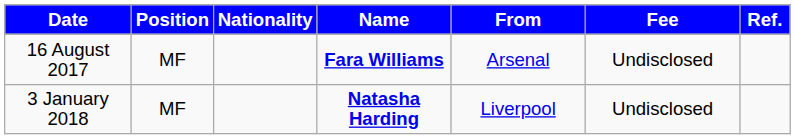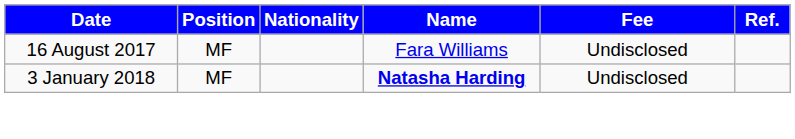 <table class="wikitable" style="text-align:center; font-size:90%; ">
 <tr>
 <th style="background:#00f; color:white; width:250px;">Date</th>
 <th style="background:#00f; color:white; width:50px;">Position</th>
 <th style="background:#00f; color:white; width:50px;">Nationality</th>
 <th style="background:#00f; color:white; width:250px;">Name</th>
-<th style="background:#00f; color:white; width:250px;">From</th>
 <th style="background:#00f; color:white; width:250px;">Fee</th>
 <th style="background:#00f; color:white; width:50px;">Ref.</th>
 </tr>
 <tr>
 <td>16 August 2017</td>
 <td>MF</td>
 <td></td>
-<td><strong><a href='#'>Fara Williams</a></strong></td>
-<td><a href='#'>Arsenal</a></td>
+<td><a href='#'>Fara Williams</a></td>
 <td>Undisclosed</td>
 <td></td>
 </tr>
 <tr>
 <td>3 January 2018</td>
 <td>MF</td>
 <td></td>
 <td><strong><a href='#'>Natasha Harding</a></strong></td>
-<td><a href='#'>Liverpool</a></td>
 <td>Undisclosed</td>
 <td></td>
 </tr>
 </table>
